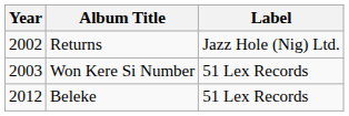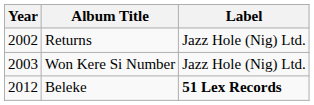 <table class="wikitable">
 <tr>
 <th>Year</th>
 <th>Album Title</th>
 <th>Label</th>
 </tr>
 <tr>
 <td>2002</td>
 <td>Returns</td>
 <td>Jazz Hole (Nig) Ltd.</td>
 </tr>
 <tr>
 <td>2003</td>
 <td>Won Kere Si Number</td>
-<td>51 Lex Records</td>
+<td>Jazz Hole (Nig) Ltd.</td>
 </tr>
 <tr>
 <td>2012</td>
 <td>Beleke</td>
-<td>51 Lex Records</td>
+<td><strong>51 Lex Records</strong></td>
 </tr>
 </table>
